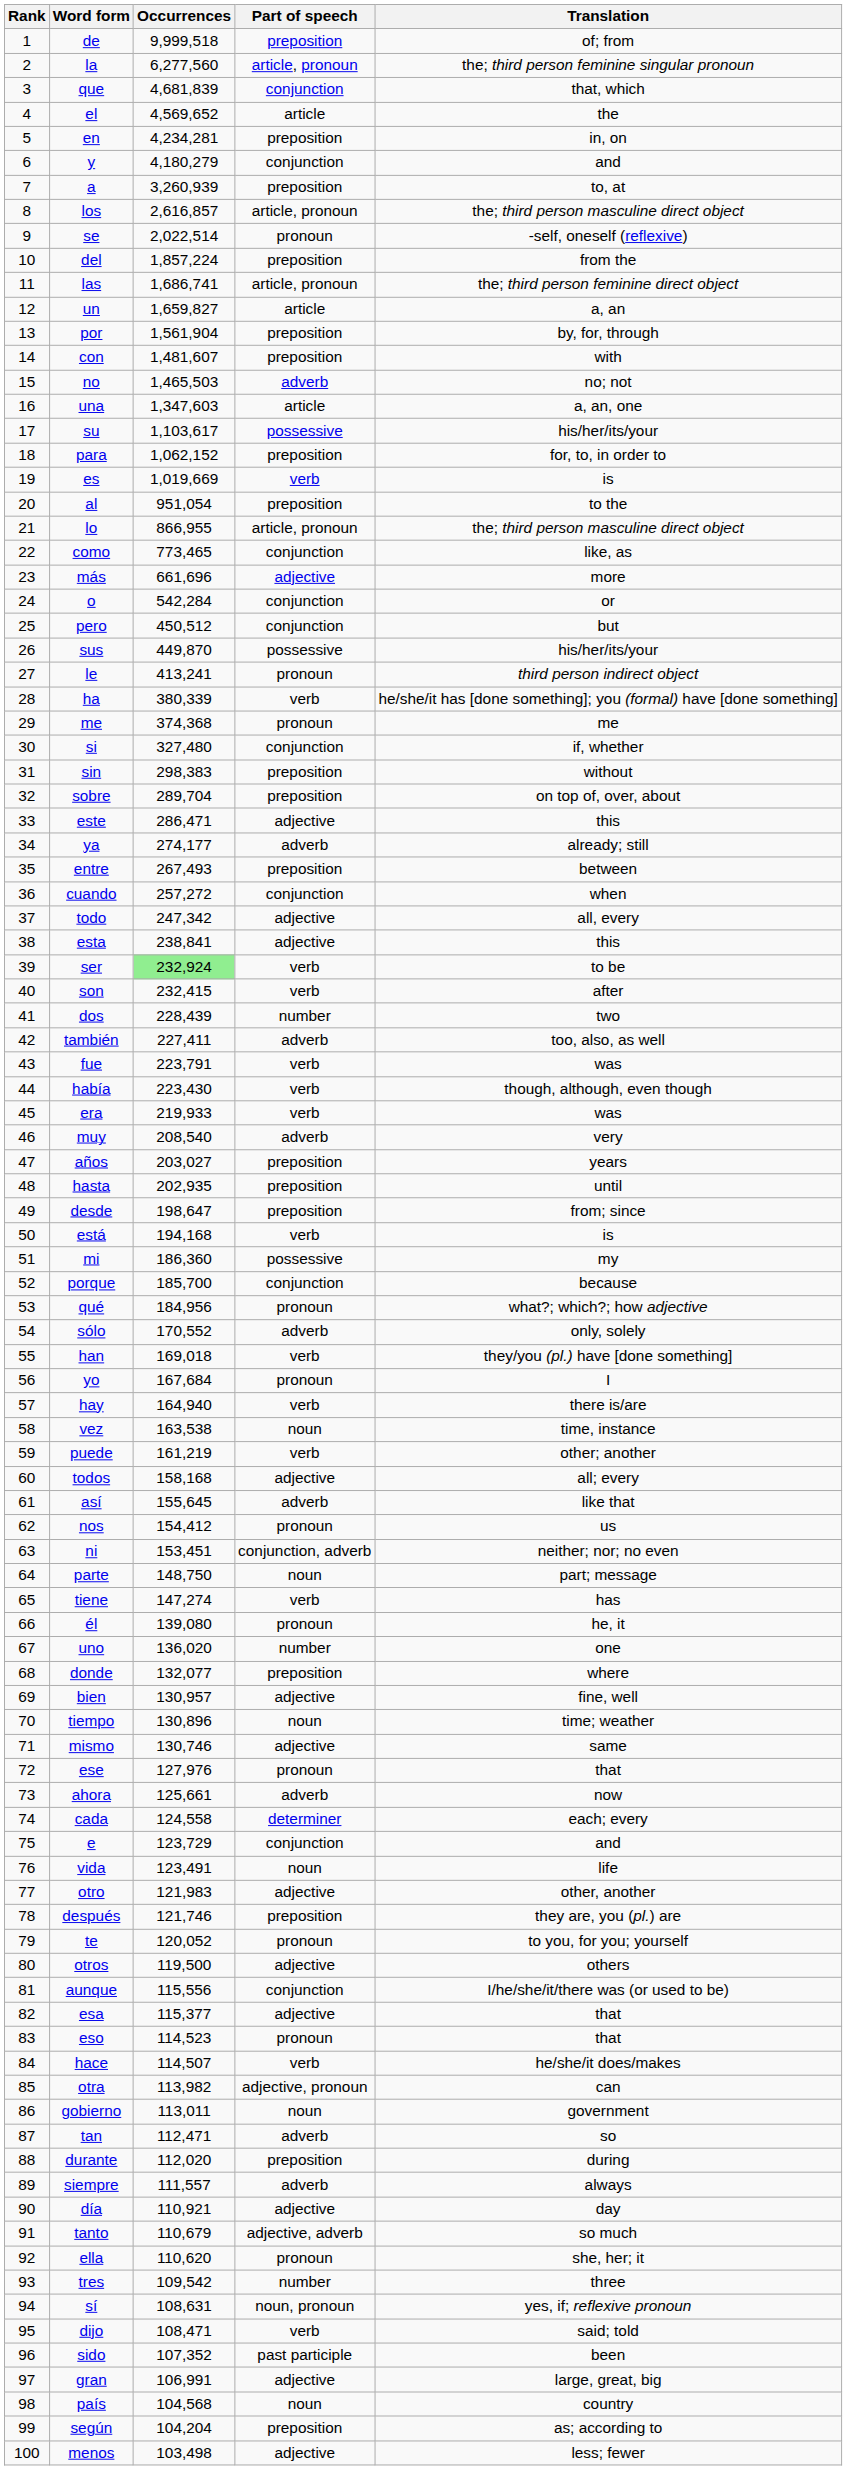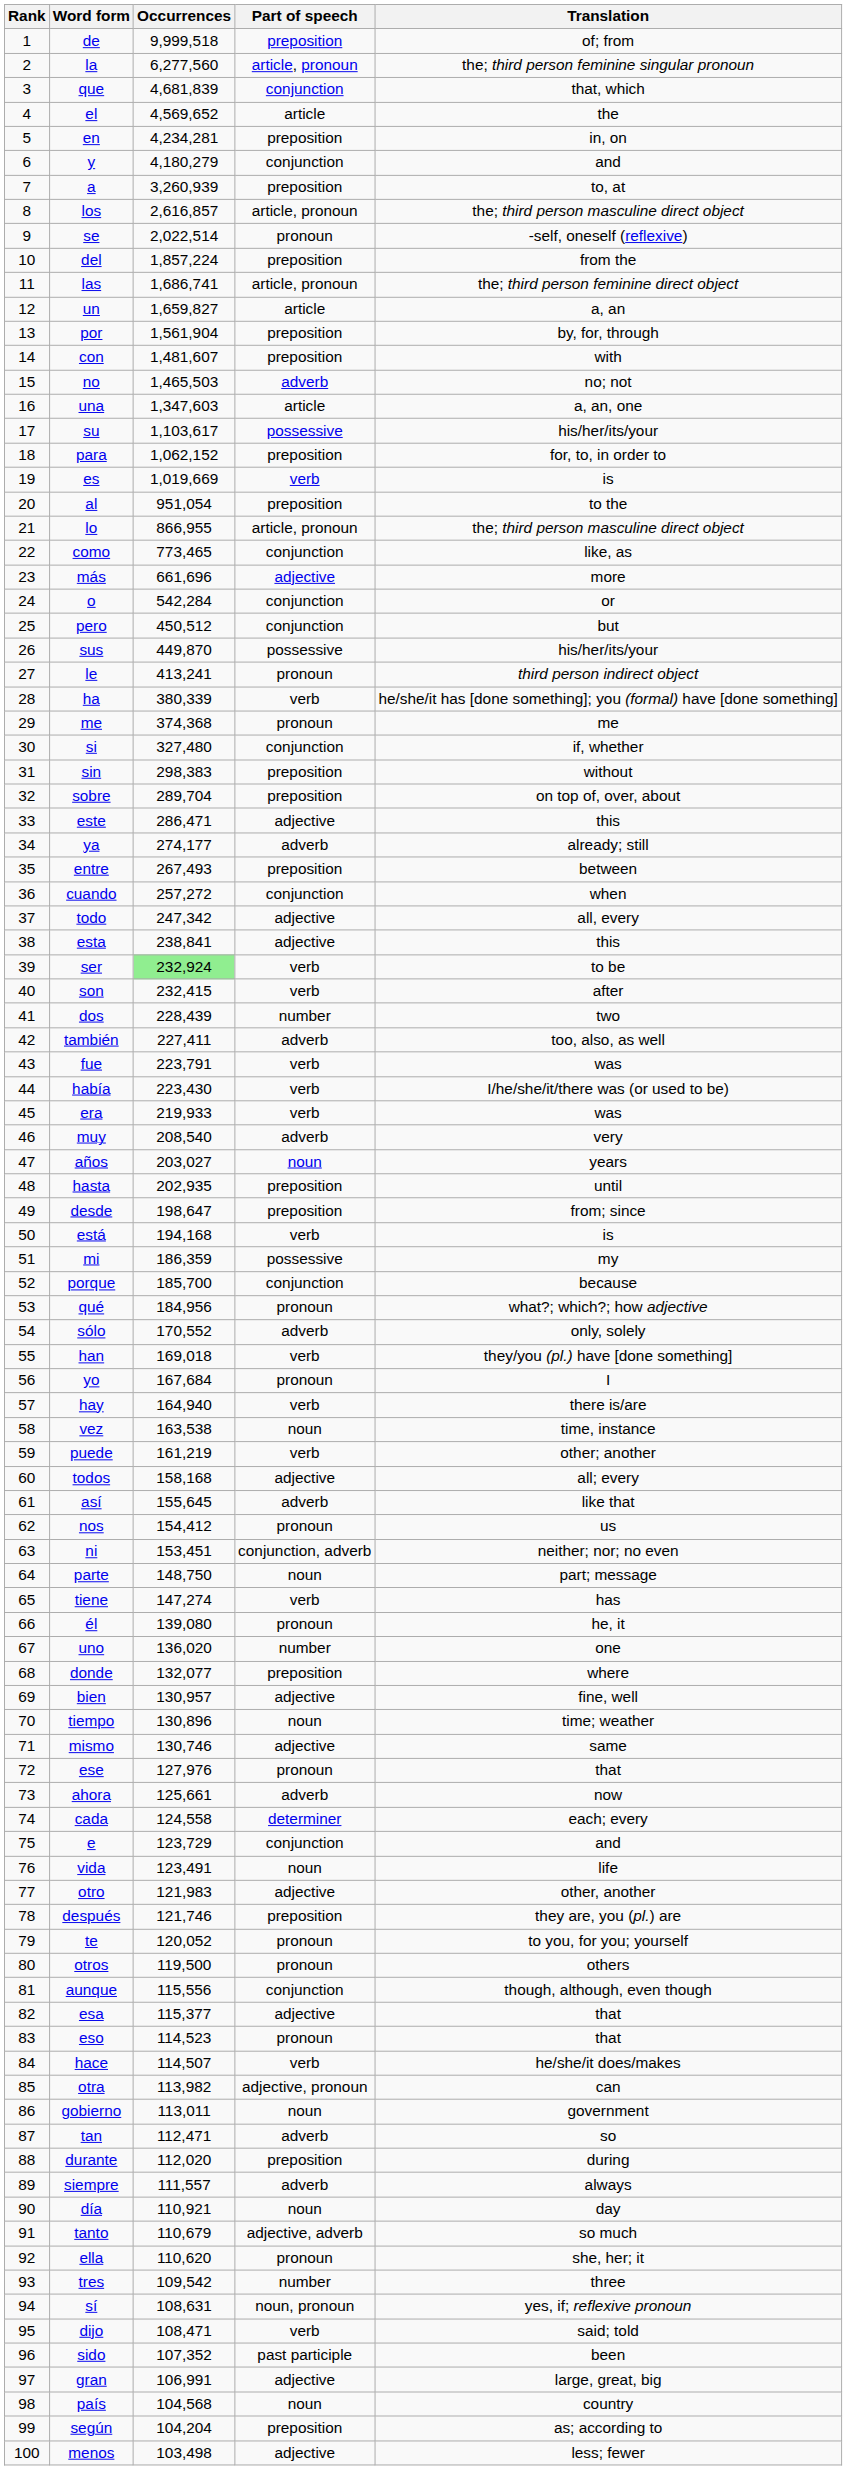 <table class="wikitable sortable" style="text-align:center">
 <tr>
 <th>Rank</th>
 <th>Word form</th>
 <th>Occurrences</th>
 <th>Part of speech</th>
 <th>Translation</th>
 </tr>
 <tr>
 <td>1</td>
 <td><a href='#'>de</a></td>
 <td>9,999,518</td>
 <td><a href='#'>preposition</a></td>
 <td>of; from</td>
 </tr>
 <tr>
 <td>2</td>
 <td><a href='#'>la</a></td>
 <td>6,277,560</td>
 <td><a href='#'>article</a>, <a href='#'>pronoun</a></td>
 <td>the; <em>third person feminine singular pronoun</em></td>
 </tr>
 <tr>
 <td>3</td>
 <td><a href='#'>que</a></td>
 <td>4,681,839</td>
 <td><a href='#'>conjunction</a></td>
 <td>that, which</td>
 </tr>
 <tr>
 <td>4</td>
 <td><a href='#'>el</a></td>
 <td>4,569,652</td>
 <td>article</td>
 <td>the</td>
 </tr>
 <tr>
 <td>5</td>
 <td><a href='#'>en</a></td>
 <td>4,234,281</td>
 <td>preposition</td>
 <td>in, on</td>
 </tr>
 <tr>
 <td>6</td>
 <td><a href='#'>y</a></td>
 <td>4,180,279</td>
 <td>conjunction</td>
 <td>and</td>
 </tr>
 <tr>
 <td>7</td>
 <td><a href='#'>a</a></td>
 <td>3,260,939</td>
 <td>preposition</td>
 <td>to, at</td>
 </tr>
 <tr>
 <td>8</td>
 <td><a href='#'>los</a></td>
 <td>2,616,857</td>
 <td>article, pronoun</td>
 <td>the; <em>third person masculine direct object</em></td>
 </tr>
 <tr>
 <td>9</td>
 <td><a href='#'>se</a></td>
 <td>2,022,514</td>
 <td>pronoun</td>
 <td>-self, oneself (<a href='#'>reflexive</a>)</td>
 </tr>
 <tr>
 <td>10</td>
 <td><a href='#'>del</a></td>
 <td>1,857,224</td>
 <td>preposition</td>
 <td>from the</td>
 </tr>
 <tr>
 <td>11</td>
 <td><a href='#'>las</a></td>
 <td>1,686,741</td>
 <td>article, pronoun</td>
 <td>the; <em>third person feminine direct object</em></td>
 </tr>
 <tr>
 <td>12</td>
 <td><a href='#'>un</a></td>
 <td>1,659,827</td>
 <td>article</td>
 <td>a, an</td>
 </tr>
 <tr>
 <td>13</td>
 <td><a href='#'>por</a></td>
 <td>1,561,904</td>
 <td>preposition</td>
 <td>by, for, through</td>
 </tr>
 <tr>
 <td>14</td>
 <td><a href='#'>con</a></td>
 <td>1,481,607</td>
 <td>preposition</td>
 <td>with</td>
 </tr>
 <tr>
 <td>15</td>
 <td><a href='#'>no</a></td>
 <td>1,465,503</td>
 <td><a href='#'>adverb</a></td>
 <td>no; not</td>
 </tr>
 <tr>
 <td>16</td>
 <td><a href='#'>una</a></td>
 <td>1,347,603</td>
 <td>article</td>
 <td>a, an, one</td>
 </tr>
 <tr>
 <td>17</td>
 <td><a href='#'>su</a></td>
 <td>1,103,617</td>
 <td><a href='#'>possessive</a></td>
 <td>his/her/its/your</td>
 </tr>
 <tr>
 <td>18</td>
 <td><a href='#'>para</a></td>
 <td>1,062,152</td>
 <td>preposition</td>
 <td>for, to, in order to</td>
 </tr>
 <tr>
 <td>19</td>
 <td><a href='#'>es</a></td>
 <td>1,019,669</td>
 <td><a href='#'>verb</a></td>
 <td>is</td>
 </tr>
 <tr>
 <td>20</td>
 <td><a href='#'>al</a></td>
 <td>951,054</td>
 <td>preposition</td>
 <td>to the</td>
 </tr>
 <tr>
 <td>21</td>
 <td><a href='#'>lo</a></td>
 <td>866,955</td>
 <td>article, pronoun</td>
 <td>the; <em>third person masculine direct object</em></td>
 </tr>
 <tr>
 <td>22</td>
 <td><a href='#'>como</a></td>
 <td>773,465</td>
 <td>conjunction</td>
 <td>like, as</td>
 </tr>
 <tr>
 <td>23</td>
 <td><a href='#'>más</a></td>
 <td>661,696</td>
 <td><a href='#'>adjective</a></td>
 <td>more</td>
 </tr>
 <tr>
 <td>24</td>
 <td><a href='#'>o</a></td>
 <td>542,284</td>
 <td>conjunction</td>
 <td>or</td>
 </tr>
 <tr>
 <td>25</td>
 <td><a href='#'>pero</a></td>
 <td>450,512</td>
 <td>conjunction</td>
 <td>but</td>
 </tr>
 <tr>
 <td>26</td>
 <td><a href='#'>sus</a></td>
 <td>449,870</td>
 <td>possessive</td>
 <td>his/her/its/your</td>
 </tr>
 <tr>
 <td>27</td>
 <td><a href='#'>le</a></td>
 <td>413,241</td>
 <td>pronoun</td>
 <td><em>third person indirect object</em></td>
 </tr>
 <tr>
 <td>28</td>
 <td><a href='#'>ha</a></td>
 <td>380,339</td>
 <td>verb</td>
 <td>he/she/it has [done something]; you <em>(formal)</em> have [done something]</td>
 </tr>
 <tr>
 <td>29</td>
 <td><a href='#'>me</a></td>
 <td>374,368</td>
 <td>pronoun</td>
 <td>me</td>
 </tr>
 <tr>
 <td>30</td>
 <td><a href='#'>si</a></td>
 <td>327,480</td>
 <td>conjunction</td>
 <td>if, whether</td>
 </tr>
 <tr>
 <td>31</td>
 <td><a href='#'>sin</a></td>
 <td>298,383</td>
 <td>preposition</td>
 <td>without</td>
 </tr>
 <tr>
 <td>32</td>
 <td><a href='#'>sobre</a></td>
 <td>289,704</td>
 <td>preposition</td>
 <td>on top of, over, about</td>
 </tr>
 <tr>
 <td>33</td>
 <td><a href='#'>este</a></td>
 <td>286,471</td>
 <td>adjective</td>
 <td>this</td>
 </tr>
 <tr>
 <td>34</td>
 <td><a href='#'>ya</a></td>
 <td>274,177</td>
 <td>adverb</td>
 <td>already; still</td>
 </tr>
 <tr>
 <td>35</td>
 <td><a href='#'>entre</a></td>
 <td>267,493</td>
 <td>preposition</td>
 <td>between</td>
 </tr>
 <tr>
 <td>36</td>
 <td><a href='#'>cuando</a></td>
 <td>257,272</td>
 <td>conjunction</td>
 <td>when</td>
 </tr>
 <tr>
 <td>37</td>
 <td><a href='#'>todo</a></td>
 <td>247,342</td>
 <td>adjective</td>
 <td>all, every</td>
 </tr>
 <tr>
 <td>38</td>
 <td><a href='#'>esta</a></td>
 <td>238,841</td>
 <td>adjective</td>
 <td>this</td>
 </tr>
 <tr>
 <td>39</td>
 <td><a href='#'>ser</a></td>
 <td style="background: lightgreen;">232,924</td>
 <td>verb</td>
 <td>to be</td>
 </tr>
 <tr>
 <td>40</td>
 <td><a href='#'>son</a></td>
 <td>232,415</td>
 <td>verb</td>
 <td>after</td>
 </tr>
 <tr>
 <td>41</td>
 <td><a href='#'>dos</a></td>
 <td>228,439</td>
 <td>number</td>
 <td>two</td>
 </tr>
 <tr>
 <td>42</td>
 <td><a href='#'>también</a></td>
 <td>227,411</td>
 <td>adverb</td>
 <td>too, also, as well</td>
 </tr>
 <tr>
 <td>43</td>
 <td><a href='#'>fue</a></td>
 <td>223,791</td>
 <td>verb</td>
 <td>was</td>
 </tr>
 <tr>
 <td>44</td>
 <td><a href='#'>había</a></td>
 <td>223,430</td>
 <td>verb</td>
-<td>though, although, even though</td>
+<td>I/he/she/it/there was (or used to be)</td>
 </tr>
 <tr>
 <td>45</td>
 <td><a href='#'>era</a></td>
 <td>219,933</td>
 <td>verb</td>
 <td>was</td>
 </tr>
 <tr>
 <td>46</td>
 <td><a href='#'>muy</a></td>
 <td>208,540</td>
 <td>adverb</td>
 <td>very</td>
 </tr>
 <tr>
 <td>47</td>
 <td><a href='#'>años</a></td>
 <td>203,027</td>
-<td>preposition</td>
+<td><a href='#'>noun</a><br></td>
 <td>years</td>
 </tr>
 <tr>
 <td>48</td>
 <td><a href='#'>hasta</a></td>
 <td>202,935</td>
 <td>preposition</td>
 <td>until</td>
 </tr>
 <tr>
 <td>49</td>
 <td><a href='#'>desde</a></td>
 <td>198,647</td>
 <td>preposition</td>
 <td>from; since</td>
 </tr>
 <tr>
 <td>50</td>
 <td><a href='#'>está</a></td>
 <td>194,168</td>
 <td>verb</td>
 <td>is</td>
 </tr>
 <tr>
 <td>51</td>
 <td><a href='#'>mi</a></td>
-<td>186,360</td>
+<td>186,359</td>
 <td>possessive</td>
 <td>my</td>
 </tr>
 <tr>
 <td>52</td>
 <td><a href='#'>porque</a></td>
 <td>185,700</td>
 <td>conjunction</td>
 <td>because</td>
 </tr>
 <tr>
 <td>53</td>
 <td><a href='#'>qué</a></td>
 <td>184,956</td>
 <td>pronoun</td>
 <td>what?; which?; how <em>adjective</em></td>
 </tr>
 <tr>
 <td>54</td>
 <td><a href='#'>sólo</a></td>
 <td>170,552</td>
 <td>adverb</td>
 <td>only, solely</td>
 </tr>
 <tr>
 <td>55</td>
 <td><a href='#'>han</a></td>
 <td>169,018</td>
 <td>verb</td>
 <td>they/you <em>(pl.)</em> have [done something]</td>
 </tr>
 <tr>
 <td>56</td>
 <td><a href='#'>yo</a></td>
 <td>167,684</td>
 <td>pronoun</td>
 <td>I</td>
 </tr>
 <tr>
 <td>57</td>
 <td><a href='#'>hay</a></td>
 <td>164,940</td>
 <td>verb</td>
 <td>there is/are</td>
 </tr>
 <tr>
 <td>58</td>
 <td><a href='#'>vez</a></td>
 <td>163,538</td>
 <td>noun<br></td>
 <td>time, instance</td>
 </tr>
 <tr>
 <td>59</td>
 <td><a href='#'>puede</a></td>
 <td>161,219</td>
 <td>verb</td>
 <td>other; another</td>
 </tr>
 <tr>
 <td>60</td>
 <td><a href='#'>todos</a></td>
 <td>158,168</td>
 <td>adjective</td>
 <td>all; every</td>
 </tr>
 <tr>
 <td>61</td>
 <td><a href='#'>así</a></td>
 <td>155,645</td>
 <td>adverb</td>
 <td>like that</td>
 </tr>
 <tr>
 <td>62</td>
 <td><a href='#'>nos</a></td>
 <td>154,412</td>
 <td>pronoun</td>
 <td>us</td>
 </tr>
 <tr>
 <td>63</td>
 <td><a href='#'>ni</a></td>
 <td>153,451</td>
 <td>conjunction, adverb</td>
 <td>neither; nor; no even</td>
 </tr>
 <tr>
 <td>64</td>
 <td><a href='#'>parte</a></td>
 <td>148,750</td>
 <td>noun<br></td>
 <td>part; message</td>
 </tr>
 <tr>
 <td>65</td>
 <td><a href='#'>tiene</a></td>
 <td>147,274</td>
 <td>verb</td>
 <td>has</td>
 </tr>
 <tr>
 <td>66</td>
 <td><a href='#'>él</a></td>
 <td>139,080</td>
 <td>pronoun<br></td>
 <td>he, it</td>
 </tr>
 <tr>
 <td>67</td>
 <td><a href='#'>uno</a></td>
 <td>136,020</td>
 <td>number</td>
 <td>one</td>
 </tr>
 <tr>
 <td>68</td>
 <td><a href='#'>donde</a></td>
 <td>132,077</td>
 <td>preposition</td>
 <td>where</td>
 </tr>
 <tr>
 <td>69</td>
 <td><a href='#'>bien</a></td>
 <td>130,957</td>
 <td>adjective</td>
 <td>fine, well</td>
 </tr>
 <tr>
 <td>70</td>
 <td><a href='#'>tiempo</a></td>
 <td>130,896</td>
 <td>noun<br></td>
 <td>time; weather</td>
 </tr>
 <tr>
 <td>71</td>
 <td><a href='#'>mismo</a></td>
 <td>130,746</td>
 <td>adjective</td>
 <td>same</td>
 </tr>
 <tr>
 <td>72</td>
 <td><a href='#'>ese</a></td>
 <td>127,976</td>
 <td>pronoun</td>
 <td>that</td>
 </tr>
 <tr>
 <td>73</td>
 <td><a href='#'>ahora</a></td>
 <td>125,661</td>
 <td>adverb</td>
 <td>now</td>
 </tr>
 <tr>
 <td>74</td>
 <td><a href='#'>cada</a></td>
 <td>124,558</td>
 <td><a href='#'>determiner</a></td>
 <td>each; every</td>
 </tr>
 <tr>
 <td>75</td>
 <td><a href='#'>e</a></td>
 <td>123,729</td>
 <td>conjunction</td>
 <td>and</td>
 </tr>
 <tr>
 <td>76</td>
 <td><a href='#'>vida</a></td>
 <td>123,491</td>
 <td>noun<br></td>
 <td>life</td>
 </tr>
 <tr>
 <td>77</td>
 <td><a href='#'>otro</a></td>
 <td>121,983</td>
 <td>adjective</td>
 <td>other, another</td>
 </tr>
 <tr>
 <td>78</td>
 <td><a href='#'>después</a></td>
 <td>121,746</td>
 <td>preposition</td>
 <td>they are, you (<em>pl.</em>) are</td>
 </tr>
 <tr>
 <td>79</td>
 <td><a href='#'>te</a></td>
 <td>120,052</td>
 <td>pronoun</td>
 <td>to you, for you; yourself</td>
 </tr>
 <tr>
 <td>80</td>
 <td><a href='#'>otros</a></td>
 <td>119,500</td>
-<td>adjective</td>
+<td>pronoun</td>
 <td>others</td>
 </tr>
 <tr>
 <td>81</td>
 <td><a href='#'>aunque</a></td>
 <td>115,556</td>
 <td>conjunction</td>
-<td>I/he/she/it/there was (or used to be)</td>
+<td>though, although, even though</td>
 </tr>
 <tr>
 <td>82</td>
 <td><a href='#'>esa</a></td>
 <td>115,377</td>
 <td>adjective</td>
 <td>that</td>
 </tr>
 <tr>
 <td>83</td>
 <td><a href='#'>eso</a></td>
 <td>114,523</td>
 <td>pronoun</td>
 <td>that</td>
 </tr>
 <tr>
 <td>84</td>
 <td><a href='#'>hace</a></td>
 <td>114,507</td>
 <td>verb</td>
 <td>he/she/it does/makes</td>
 </tr>
 <tr>
 <td>85</td>
 <td><a href='#'>otra</a></td>
 <td>113,982</td>
 <td>adjective, pronoun</td>
 <td>can</td>
 </tr>
 <tr>
 <td>86</td>
 <td><a href='#'>gobierno</a></td>
 <td>113,011</td>
 <td>noun<br></td>
 <td>government</td>
 </tr>
 <tr>
 <td>87</td>
 <td><a href='#'>tan</a></td>
 <td>112,471</td>
 <td>adverb</td>
 <td>so</td>
 </tr>
 <tr>
 <td>88</td>
 <td><a href='#'>durante</a></td>
 <td>112,020</td>
 <td>preposition</td>
 <td>during</td>
 </tr>
 <tr>
 <td>89</td>
 <td><a href='#'>siempre</a></td>
 <td>111,557</td>
 <td>adverb</td>
 <td>always</td>
 </tr>
 <tr>
 <td>90</td>
 <td><a href='#'>día</a></td>
 <td>110,921</td>
-<td>adjective</td>
+<td>noun<br></td>
 <td>day</td>
 </tr>
 <tr>
 <td>91</td>
 <td><a href='#'>tanto</a></td>
 <td>110,679</td>
 <td>adjective, adverb</td>
 <td>so much</td>
 </tr>
 <tr>
 <td>92</td>
 <td><a href='#'>ella</a></td>
 <td>110,620</td>
 <td>pronoun</td>
 <td>she, her; it</td>
 </tr>
 <tr>
 <td>93</td>
 <td><a href='#'>tres</a></td>
 <td>109,542</td>
 <td>number</td>
 <td>three</td>
 </tr>
 <tr>
 <td>94</td>
 <td><a href='#'>sí</a></td>
 <td>108,631</td>
 <td>noun, pronoun</td>
 <td>yes, if; <em>reflexive pronoun</em></td>
 </tr>
 <tr>
 <td>95</td>
 <td><a href='#'>dijo</a></td>
 <td>108,471</td>
 <td>verb</td>
 <td>said; told</td>
 </tr>
 <tr>
 <td>96</td>
 <td><a href='#'>sido</a></td>
 <td>107,352</td>
 <td>past participle</td>
 <td>been</td>
 </tr>
 <tr>
 <td>97</td>
 <td><a href='#'>gran</a></td>
 <td>106,991</td>
 <td>adjective</td>
 <td>large, great, big</td>
 </tr>
 <tr>
 <td>98</td>
 <td><a href='#'>país</a></td>
 <td>104,568</td>
 <td>noun<br></td>
 <td>country</td>
 </tr>
 <tr>
 <td>99</td>
 <td><a href='#'>según</a></td>
 <td>104,204</td>
 <td>preposition</td>
 <td>as; according to</td>
 </tr>
 <tr>
 <td>100</td>
 <td><a href='#'>menos</a></td>
 <td>103,498</td>
 <td>adjective</td>
 <td>less; fewer</td>
 </tr>
 </table>
